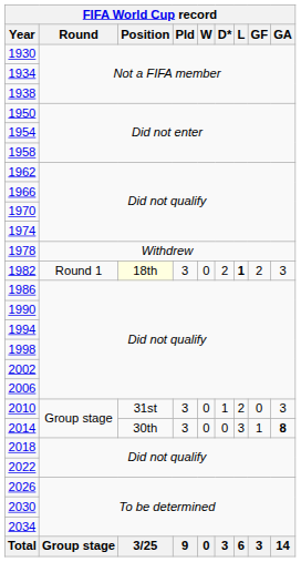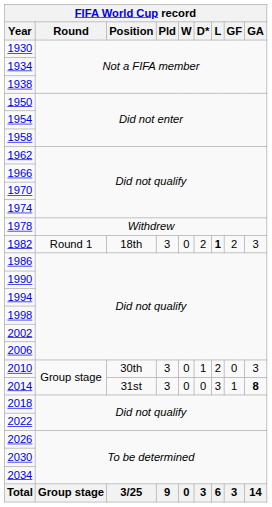 <table class="wikitable" style="text-align: center;">
 <tr>
 <th colspan=9><a href='#'>FIFA World Cup</a> record</th>
 </tr>
 <tr>
 <th>Year</th>
 <th>Round</th>
 <th>Position</th>
 <th>Pld</th>
 <th>W</th>
 <th>D*</th>
 <th>L</th>
 <th>GF</th>
 <th>GA</th>
 </tr>
 <tr>
 <td> <a href='#'>1930</a></td>
 <td rowspan=3 colspan=8><em>Not a FIFA member</em></td>
 </tr>
 <tr>
 <td> <a href='#'>1934</a></td>
 </tr>
 <tr>
 <td> <a href='#'>1938</a></td>
 </tr>
 <tr>
 <td> <a href='#'>1950</a></td>
 <td rowspan=3 colspan=8><em>Did not enter</em></td>
 </tr>
 <tr>
 <td> <a href='#'>1954</a></td>
 </tr>
 <tr>
 <td> <a href='#'>1958</a></td>
 </tr>
 <tr>
 <td> <a href='#'>1962</a></td>
 <td rowspan=4 colspan=8><em>Did not qualify</em></td>
 </tr>
 <tr>
 <td> <a href='#'>1966</a></td>
 </tr>
 <tr>
 <td> <a href='#'>1970</a></td>
 </tr>
 <tr>
 <td> <a href='#'>1974</a></td>
 </tr>
 <tr>
 <td> <a href='#'>1978</a></td>
 <td colspan=8><em>Withdrew</em></td>
 </tr>
 <tr>
 <td> <a href='#'>1982</a></td>
 <td>Round 1</td>
-<td style="background: lightyellow;">18th</td>
+<td>18th</td>
 <td>3</td>
 <td>0</td>
 <td>2</td>
 <td><strong>1</strong></td>
 <td>2</td>
 <td>3</td>
 </tr>
 <tr>
 <td> <a href='#'>1986</a></td>
 <td rowspan=6 colspan=8><em>Did not qualify</em></td>
 </tr>
 <tr>
 <td> <a href='#'>1990</a></td>
 </tr>
 <tr>
 <td> <a href='#'>1994</a></td>
 </tr>
 <tr>
 <td> <a href='#'>1998</a></td>
 </tr>
 <tr>
 <td>  <a href='#'>2002</a></td>
 </tr>
 <tr>
 <td> <a href='#'>2006</a></td>
 </tr>
 <tr>
 <td> <a href='#'>2010</a></td>
 <td rowspan=2>Group stage</td>
-<td>31st</td>
+<td>30th</td>
 <td>3</td>
 <td>0</td>
 <td>1</td>
 <td>2</td>
 <td>0</td>
 <td>3</td>
 </tr>
 <tr>
 <td> <a href='#'>2014</a></td>
-<td>30th</td>
+<td>31st</td>
 <td>3</td>
 <td>0</td>
 <td>0</td>
 <td>3</td>
 <td>1</td>
 <td><strong>8</strong></td>
 </tr>
 <tr>
 <td> <a href='#'>2018</a></td>
 <td rowspan=2 colspan=8><em>Did not qualify</em></td>
 </tr>
 <tr>
 <td> <a href='#'>2022</a></td>
 </tr>
 <tr>
 <td>   <a href='#'>2026</a></td>
 <td colspan=8 rowspan=3><em>To be determined</em></td>
 </tr>
 <tr>
 <td>   <a href='#'>2030</a></td>
 </tr>
 <tr>
 <td> <a href='#'>2034</a></td>
 </tr>
 <tr>
 <th>Total</th>
 <th>Group stage</th>
 <th>3/25</th>
 <th>9</th>
 <th>0</th>
 <th>3</th>
 <th>6</th>
 <th>3</th>
 <th>14</th>
 </tr>
 </table>
